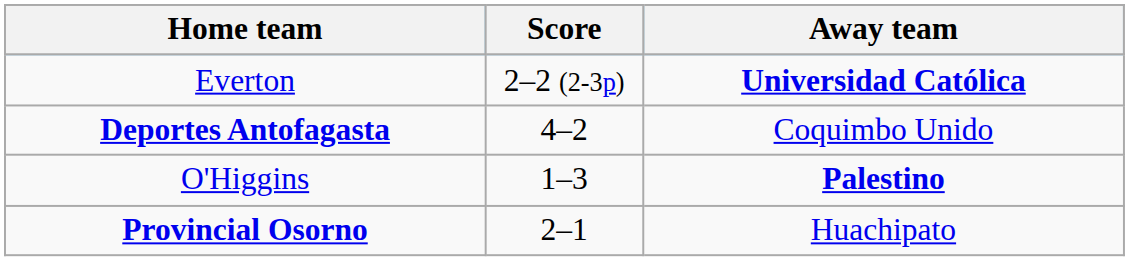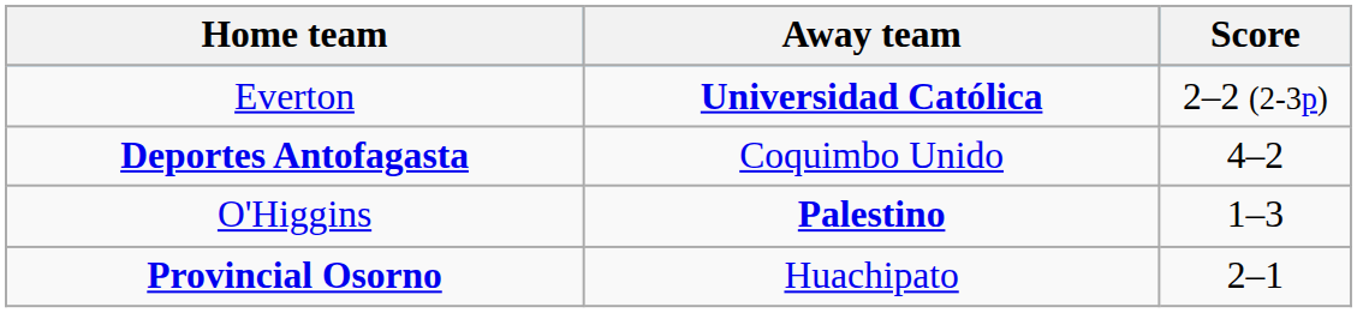 <table class="wikitable" width=45%>
 <tr bgcolor=#006699>
 <th width=130>Home team</th>
+<th width=130>Away team</th>
 <th width=30>Score</th>
-<th width=130>Away team</th>
 </tr>
 <tr align=center>
 <td><a href='#'>Everton</a></td>
+<td><strong><a href='#'>Universidad Católica</a></strong></td>
 <td>2–2 <small>(2-3<a href='#'>p</a>)</small></td>
-<td><strong><a href='#'>Universidad Católica</a></strong></td>
 </tr>
 <tr align=center>
 <td><strong><a href='#'>Deportes Antofagasta</a></strong></td>
+<td><a href='#'>Coquimbo Unido</a></td>
 <td>4–2</td>
-<td><a href='#'>Coquimbo Unido</a></td>
 </tr>
 <tr align=center>
 <td><a href='#'>O'Higgins</a></td>
+<td><strong><a href='#'>Palestino</a></strong></td>
 <td>1–3</td>
-<td><strong><a href='#'>Palestino</a></strong></td>
 </tr>
 <tr align=center>
 <td><strong><a href='#'>Provincial Osorno</a></strong></td>
+<td><a href='#'>Huachipato</a></td>
 <td>2–1</td>
-<td><a href='#'>Huachipato</a></td>
 </tr>
 </table>
